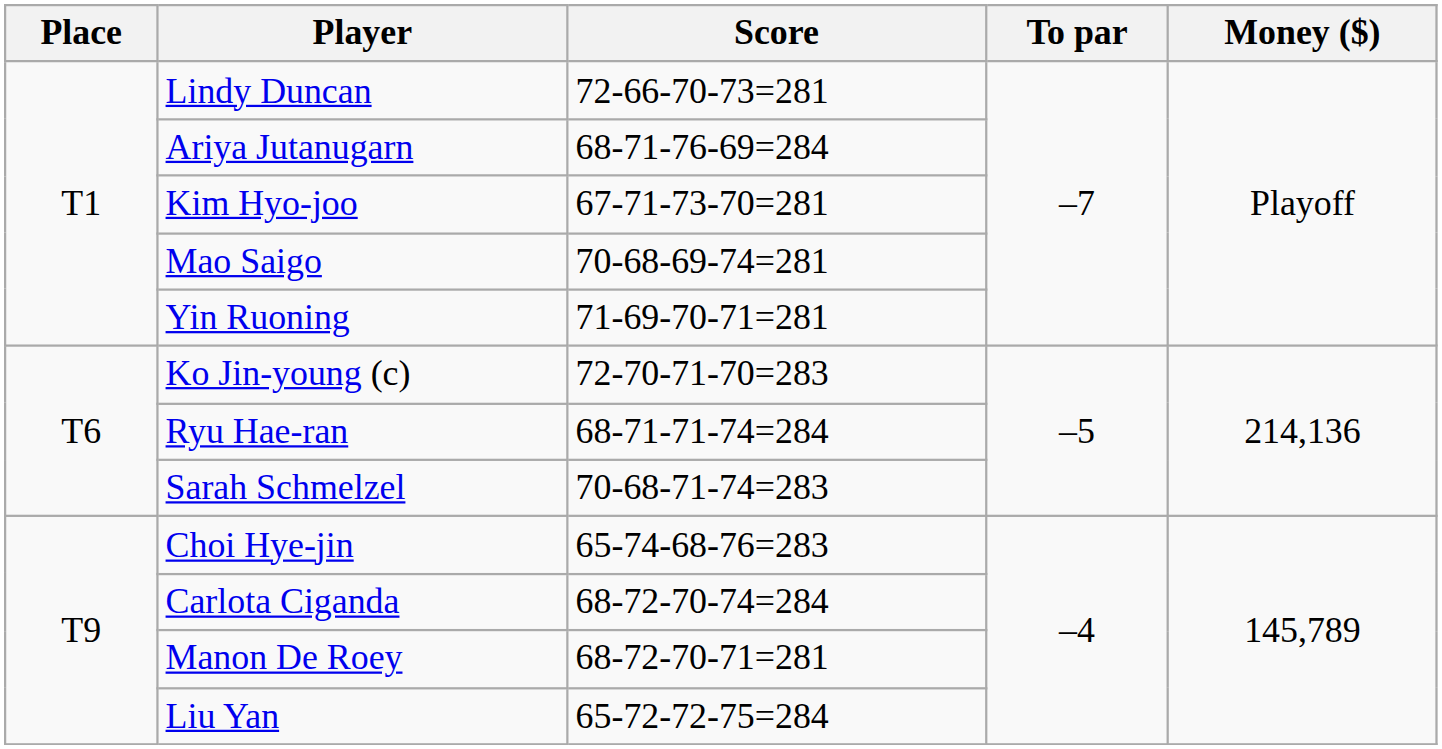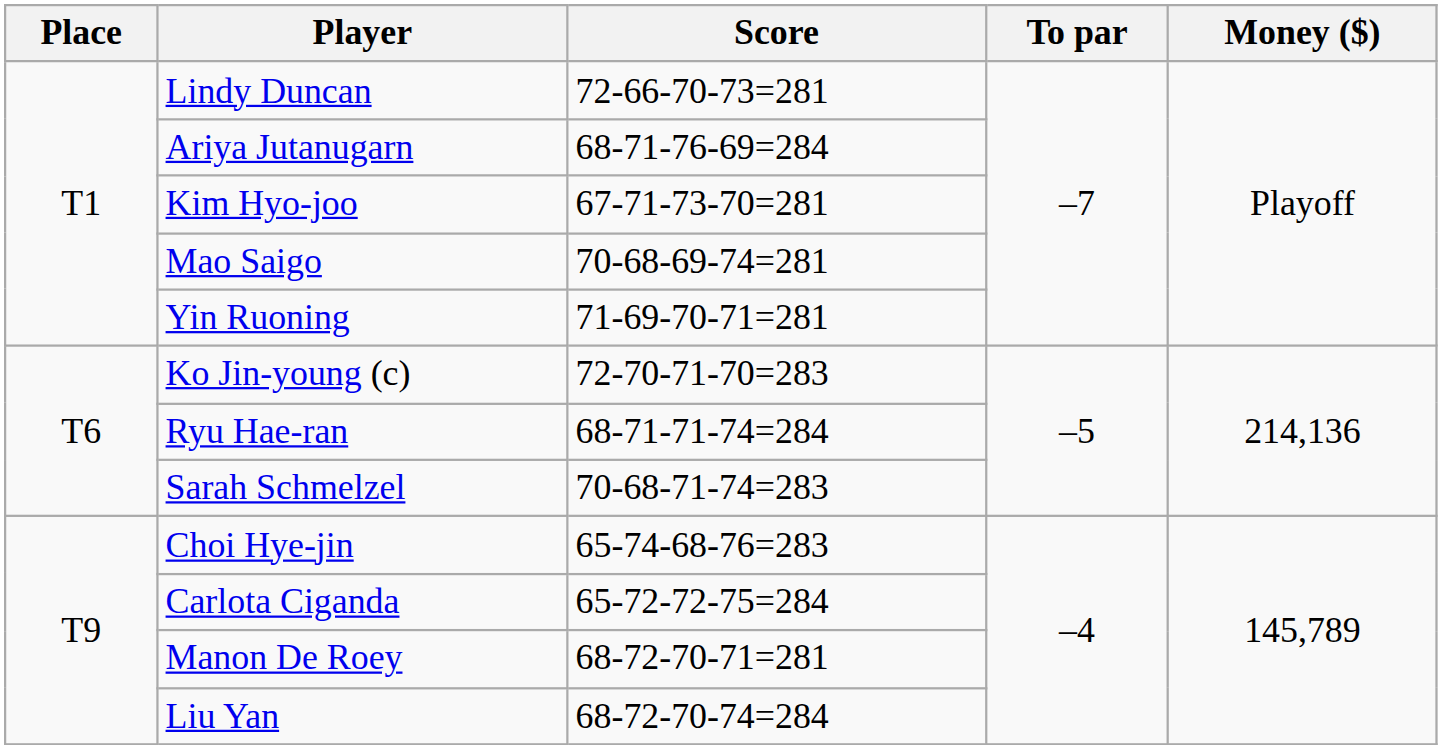 <table class="wikitable" style="width:40em;margin-bottom:0;">
 <tr>
 <th>Place</th>
 <th>Player</th>
 <th>Score</th>
 <th>To par</th>
 <th>Money ($)</th>
 </tr>
 <tr>
 <td rowspan=5 align=center>T1</td>
 <td> <a href='#'>Lindy Duncan</a></td>
 <td>72-66-70-73=281</td>
 <td rowspan=5 align=center>–7</td>
 <td rowspan=5 align=center>Playoff</td>
 </tr>
 <tr>
 <td> <a href='#'>Ariya Jutanugarn</a></td>
 <td>68-71-76-69=284</td>
 </tr>
 <tr>
 <td> <a href='#'>Kim Hyo-joo</a></td>
 <td>67-71-73-70=281</td>
 </tr>
 <tr>
 <td> <a href='#'>Mao Saigo</a></td>
 <td>70-68-69-74=281</td>
 </tr>
 <tr>
 <td> <a href='#'>Yin Ruoning</a></td>
 <td>71-69-70-71=281</td>
 </tr>
 <tr>
 <td rowspan=3 align=center>T6</td>
 <td> <a href='#'>Ko Jin-young</a> (c)</td>
 <td>72-70-71-70=283</td>
 <td rowspan=3 align=center>–5</td>
 <td rowspan=3 align=center>214,136</td>
 </tr>
 <tr>
 <td> <a href='#'>Ryu Hae-ran</a></td>
 <td>68-71-71-74=284</td>
 </tr>
 <tr>
 <td> <a href='#'>Sarah Schmelzel</a></td>
 <td>70-68-71-74=283</td>
 </tr>
 <tr>
 <td rowspan=4 align=center>T9</td>
 <td> <a href='#'>Choi Hye-jin</a></td>
 <td>65-74-68-76=283</td>
 <td rowspan=4 align=center>–4</td>
 <td rowspan=4 align=center>145,789</td>
 </tr>
 <tr>
 <td> <a href='#'>Carlota Ciganda</a></td>
-<td>68-72-70-74=284</td>
+<td>65-72-72-75=284</td>
 </tr>
 <tr>
 <td> <a href='#'>Manon De Roey</a></td>
 <td>68-72-70-71=281</td>
 </tr>
 <tr>
 <td> <a href='#'>Liu Yan</a></td>
-<td>65-72-72-75=284</td>
+<td>68-72-70-74=284</td>
 </tr>
 </table>
